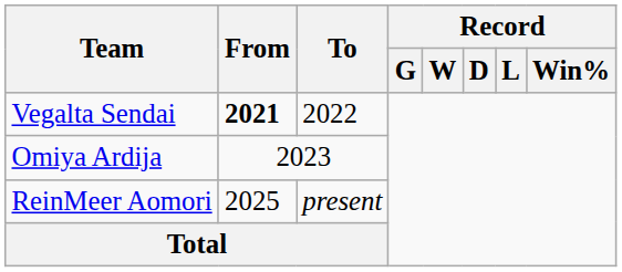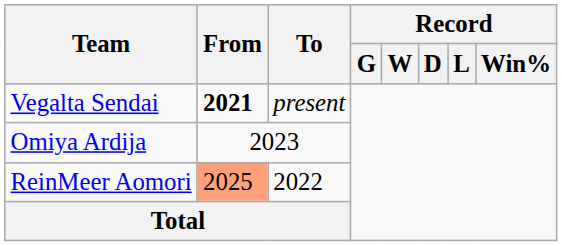 <table class="wikitable" style="text-align: center">
 <tr>
 <th rowspan="2">Team</th>
 <th rowspan="2">From</th>
 <th rowspan="2">To</th>
 <th colspan="5">Record</th>
 </tr>
 <tr>
 <th>G</th>
 <th>W</th>
 <th>D</th>
 <th>L</th>
 <th>Win%</th>
 </tr>
 <tr>
 <td align="left"><a href='#'>Vegalta Sendai</a></td>
 <td align="left"><strong>2021</strong></td>
-<td align="left">2022<br></td>
+<td align="left"><em>present</em><br></td>
 </tr>
 <tr>
 <td align="left"><a href='#'>Omiya Ardija</a></td>
 <td colspan="2" align="center">2023<br></td>
 </tr>
 <tr>
 <td align="left"><a href='#'>ReinMeer Aomori</a></td>
-<td align="left">2025</td>
-<td align="left"><em>present</em><br></td>
+<td align="left" style="background: lightsalmon;">2025</td>
+<td align="left">2022<br></td>
 </tr>
 <tr>
 <th colspan="3">Total<br></th>
 </tr>
 </table>
